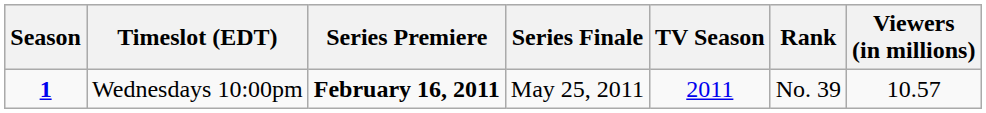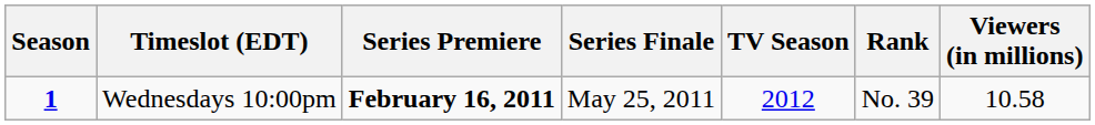 <table class="wikitable" style="text-align:center">
 <tr style="background:#e0e0e0;">
 <th>Season</th>
 <th>Timeslot (EDT)</th>
 <th>Series Premiere</th>
 <th>Series Finale</th>
 <th>TV Season</th>
 <th>Rank</th>
 <th>Viewers<br>(in millions)</th>
 </tr>
 <tr>
 <td><strong><a href='#'>1</a></strong></td>
 <td>Wednesdays 10:00pm</td>
 <td><strong>February 16, 2011</strong></td>
 <td>May 25, 2011</td>
-<td><a href='#'>2011</a></td>
+<td><a href='#'>2012</a></td>
 <td>No. 39</td>
-<td>10.57</td>
+<td>10.58</td>
 </tr>
 </table>
